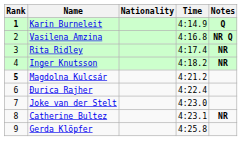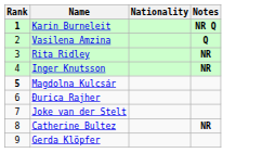 <table class="wikitable sortable" style="text-align:center">
 <tr>
 <th>Rank</th>
 <th>Name</th>
 <th>Nationality</th>
-<th>Time</th>
 <th>Notes</th>
 </tr>
 <tr bgcolor=ccffcc>
 <td><strong>1</strong></td>
 <td align=left><a href='#'>Karin Burneleit</a></td>
 <td align=left></td>
-<td>4:14.9</td>
-<td><strong>Q</strong></td>
+<td><strong>NR Q</strong></td>
 </tr>
 <tr bgcolor=ccffcc>
 <td>2</td>
 <td align=left><a href='#'>Vasilena Amzina</a></td>
 <td align=left></td>
-<td>4:16.8</td>
-<td><strong>NR Q</strong></td>
+<td><strong>Q</strong></td>
 </tr>
 <tr bgcolor=ccffcc>
 <td>3</td>
 <td align=left><a href='#'>Rita Ridley</a></td>
 <td align=left></td>
-<td>4:17.4</td>
 <td><strong>NR</strong></td>
 </tr>
 <tr bgcolor=ccffcc>
 <td>4</td>
 <td align=left><a href='#'>Inger Knutsson</a></td>
 <td align=left></td>
-<td>4:18.2</td>
 <td><strong>NR</strong></td>
 </tr>
 <tr>
 <td><strong>5</strong></td>
 <td align=left><a href='#'>Magdolna Kulcsár</a></td>
 <td align=left></td>
-<td>4:21.2</td>
 <td></td>
 </tr>
 <tr>
 <td>6</td>
 <td align=left><a href='#'>Đurica Rajher</a></td>
 <td align=left></td>
-<td>4:22.4</td>
 <td></td>
 </tr>
 <tr>
 <td>7</td>
 <td align=left><a href='#'>Joke van der Stelt</a></td>
 <td align=left></td>
-<td>4:23.0</td>
 <td></td>
 </tr>
 <tr>
 <td>8</td>
 <td align=left><a href='#'>Catherine Bultez</a></td>
 <td align=left></td>
-<td>4:23.1</td>
 <td><strong>NR</strong></td>
 </tr>
 <tr>
 <td>9</td>
 <td align=left><a href='#'>Gerda Klöpfer</a></td>
 <td align=left></td>
-<td>4:25.8</td>
 <td></td>
 </tr>
 </table>
